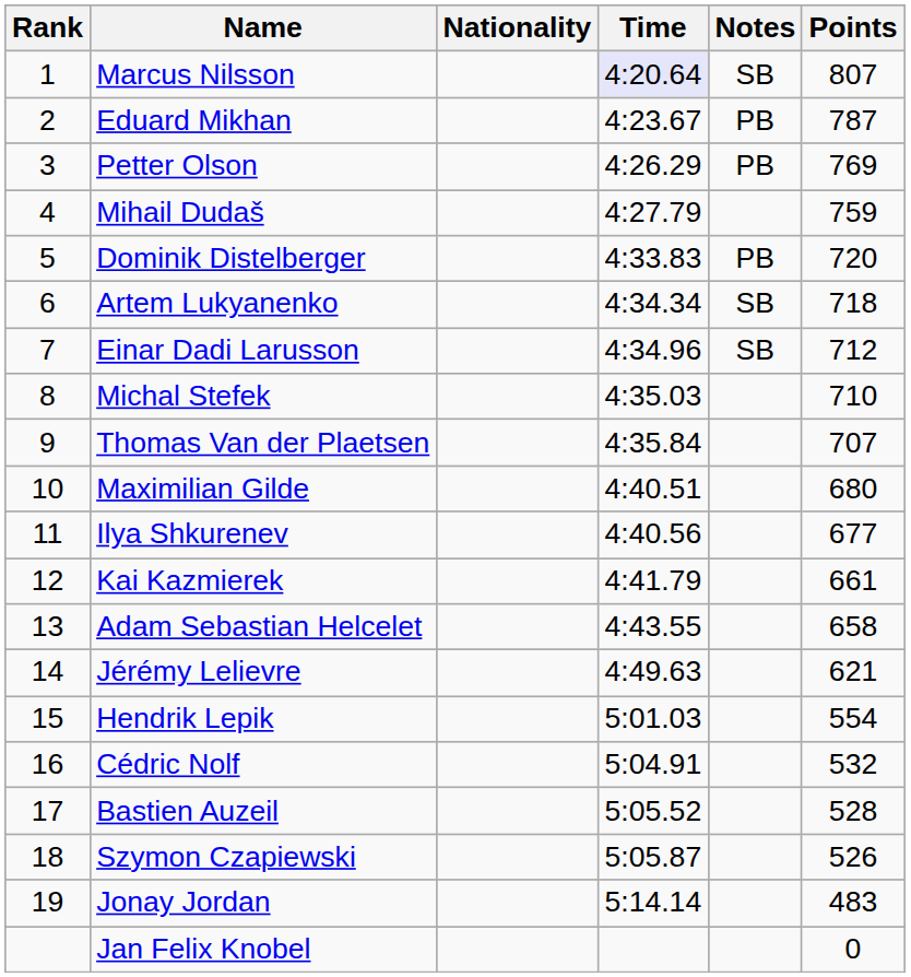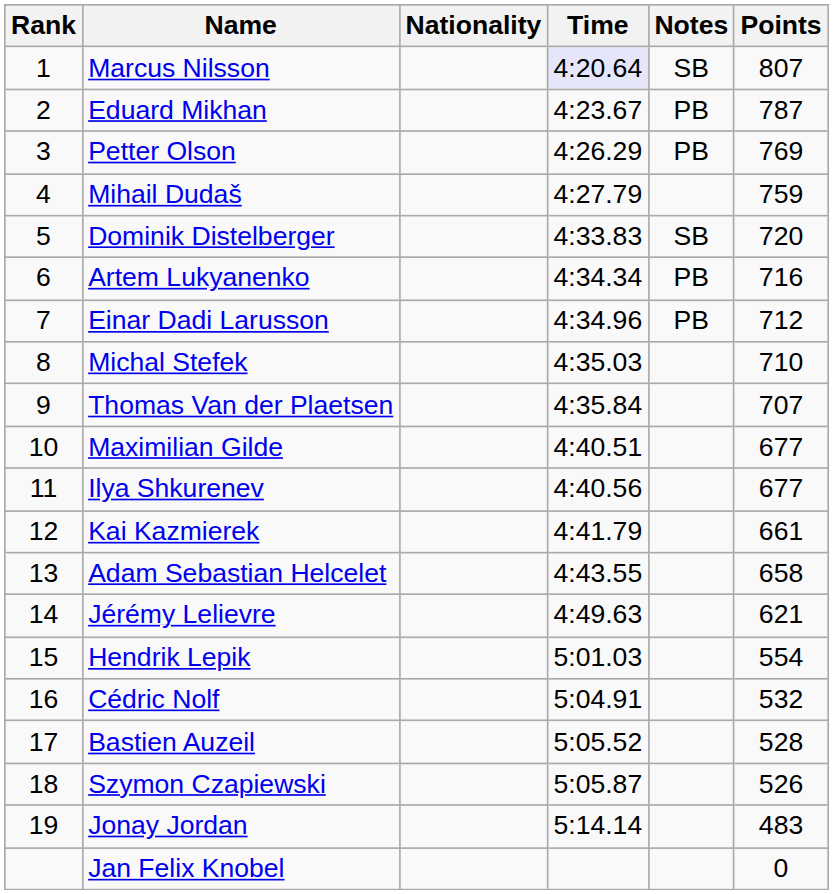 <table class="wikitable sortable" style="text-align:center">
 <tr>
 <th>Rank</th>
 <th>Name</th>
 <th>Nationality</th>
 <th>Time</th>
 <th>Notes</th>
 <th>Points</th>
 </tr>
 <tr>
 <td>1</td>
 <td align="left"><a href='#'>Marcus Nilsson</a></td>
 <td align=left></td>
 <td style="background: lavender;">4:20.64</td>
 <td>SB</td>
 <td>807</td>
 </tr>
 <tr>
 <td>2</td>
 <td align="left"><a href='#'>Eduard Mikhan</a></td>
 <td align=left></td>
 <td>4:23.67</td>
 <td>PB</td>
 <td>787</td>
 </tr>
 <tr>
 <td>3</td>
 <td align="left"><a href='#'>Petter Olson</a></td>
 <td align=left></td>
 <td>4:26.29</td>
 <td>PB</td>
 <td>769</td>
 </tr>
 <tr>
 <td>4</td>
 <td align="left"><a href='#'>Mihail Dudaš</a></td>
 <td align=left></td>
 <td>4:27.79</td>
 <td></td>
 <td>759</td>
 </tr>
 <tr>
 <td>5</td>
 <td align="left"><a href='#'>Dominik Distelberger</a></td>
 <td align=left></td>
 <td>4:33.83</td>
-<td>PB</td>
+<td>SB</td>
 <td>720</td>
 </tr>
 <tr>
 <td>6</td>
 <td align="left"><a href='#'>Artem Lukyanenko</a></td>
 <td align=left></td>
 <td>4:34.34</td>
-<td>SB</td>
-<td>718</td>
+<td>PB</td>
+<td>716</td>
 </tr>
 <tr>
 <td>7</td>
 <td align="left"><a href='#'>Einar Dadi Larusson</a></td>
 <td align=left></td>
 <td>4:34.96</td>
-<td>SB</td>
+<td>PB</td>
 <td>712</td>
 </tr>
 <tr>
 <td>8</td>
 <td align="left"><a href='#'>Michal Stefek</a></td>
 <td align=left></td>
 <td>4:35.03</td>
 <td></td>
 <td>710</td>
 </tr>
 <tr>
 <td>9</td>
 <td align="left"><a href='#'>Thomas Van der Plaetsen</a></td>
 <td align=left></td>
 <td>4:35.84</td>
 <td></td>
 <td>707</td>
 </tr>
 <tr>
 <td>10</td>
 <td align="left"><a href='#'>Maximilian Gilde</a></td>
 <td align=left></td>
 <td>4:40.51</td>
 <td></td>
-<td>680</td>
+<td>677</td>
 </tr>
 <tr>
 <td>11</td>
 <td align="left"><a href='#'>Ilya Shkurenev</a></td>
 <td align=left></td>
 <td>4:40.56</td>
 <td></td>
 <td>677</td>
 </tr>
 <tr>
 <td>12</td>
 <td align="left"><a href='#'>Kai Kazmierek</a></td>
 <td align=left></td>
 <td>4:41.79</td>
 <td></td>
 <td>661</td>
 </tr>
 <tr>
 <td>13</td>
 <td align="left"><a href='#'>Adam Sebastian Helcelet</a></td>
 <td align=left></td>
 <td>4:43.55</td>
 <td></td>
 <td>658</td>
 </tr>
 <tr>
 <td>14</td>
 <td align="left"><a href='#'>Jérémy Lelievre</a></td>
 <td align=left></td>
 <td>4:49.63</td>
 <td></td>
 <td>621</td>
 </tr>
 <tr>
 <td>15</td>
 <td align="left"><a href='#'>Hendrik Lepik</a></td>
 <td align=left></td>
 <td>5:01.03</td>
 <td></td>
 <td>554</td>
 </tr>
 <tr>
 <td>16</td>
 <td align="left"><a href='#'>Cédric Nolf</a></td>
 <td align=left></td>
 <td>5:04.91</td>
 <td></td>
 <td>532</td>
 </tr>
 <tr>
 <td>17</td>
 <td align="left"><a href='#'>Bastien Auzeil</a></td>
 <td align=left></td>
 <td>5:05.52</td>
 <td></td>
 <td>528</td>
 </tr>
 <tr>
 <td>18</td>
 <td align="left"><a href='#'>Szymon Czapiewski</a></td>
 <td align=left></td>
 <td>5:05.87</td>
 <td></td>
 <td>526</td>
 </tr>
 <tr>
 <td>19</td>
 <td align="left"><a href='#'>Jonay Jordan</a></td>
 <td align=left></td>
 <td>5:14.14</td>
 <td></td>
 <td>483</td>
 </tr>
 <tr>
 <td></td>
 <td align="left"><a href='#'>Jan Felix Knobel</a></td>
 <td align=left></td>
 <td></td>
 <td></td>
 <td>0</td>
 </tr>
 </table>
